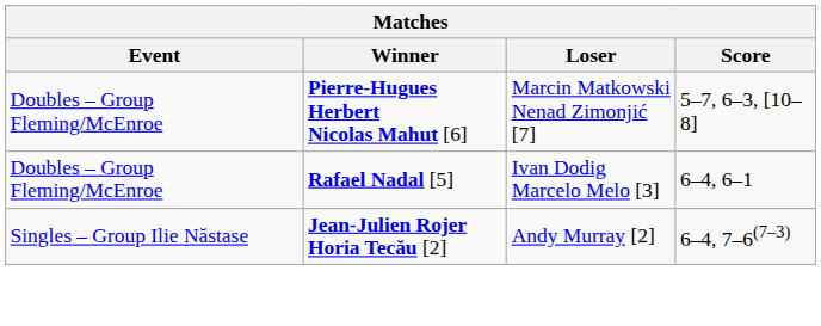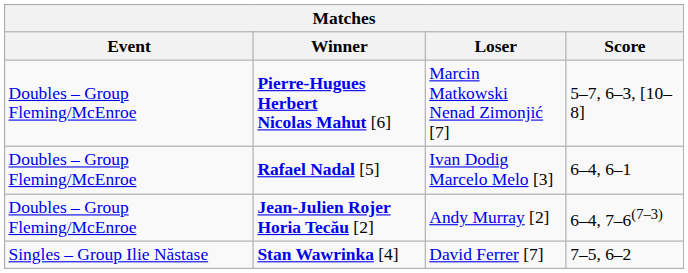 <table class="wikitable collapsible uncollapsed" style="margin:1em auto;">
 <tr>
 <th colspan=4>Matches</th>
 </tr>
 <tr>
 <th>Event</th>
 <th>Winner</th>
 <th>Loser</th>
 <th>Score</th>
 </tr>
 <tr align=left>
 <td><a href='#'>Doubles – Group Fleming/McEnroe</a></td>
 <td> <strong><a href='#'>Pierre-Hugues Herbert</a></strong> <br>  <strong><a href='#'>Nicolas Mahut</a></strong> [6]</td>
 <td> <a href='#'>Marcin Matkowski</a> <br>  <a href='#'>Nenad Zimonjić</a> [7]</td>
 <td>5–7, 6–3, [10–8]</td>
 </tr>
 <tr align=left>
 <td><a href='#'>Doubles – Group Fleming/McEnroe</a></td>
 <td> <strong><a href='#'>Rafael Nadal</a></strong> [5]</td>
 <td> <a href='#'>Ivan Dodig</a> <br>  <a href='#'>Marcelo Melo</a> [3]</td>
 <td>6–4, 6–1</td>
 </tr>
 <tr align=left>
-<td><a href='#'>Singles – Group Ilie Năstase</a></td>
+<td><a href='#'>Doubles – Group Fleming/McEnroe</a></td>
 <td> <strong><a href='#'>Jean-Julien Rojer</a></strong> <br>  <strong><a href='#'>Horia Tecău</a></strong> [2]</td>
 <td> <a href='#'>Andy Murray</a> [2]</td>
 <td>6–4, 7–6<sup>(7–3)</sup></td>
 </tr>
+<tr align=left>
+<td><a href='#'>Singles – Group Ilie Năstase</a></td>
+<td> <strong><a href='#'>Stan Wawrinka</a></strong> [4]</td>
+<td> <a href='#'>David Ferrer</a> [7]</td>
+<td>7–5, 6–2</td>
+</tr>
 </table>
